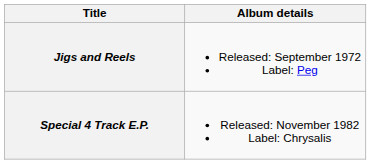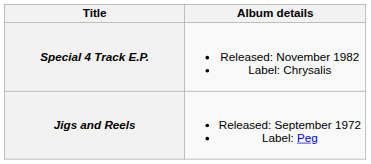 <table class="wikitable plainrowheaders" style="text-align:center;">
 <tr>
 <th scope="col" style="width:15em;">Title</th>
 <th scope="col" style="width:15em;">Album details</th>
 </tr>
 <tr>
+<th scope="row"><em>Special 4 Track E.P.</em></th>
+<td><br><ul><li>Released: November 1982</li><li>Label: Chrysalis</li></ul></td>
+</tr>
+<tr>
 <th scope="row"><em>Jigs and Reels</em></th>
 <td><br><ul><li>Released: September 1972</li><li>Label: <a href='#'>Peg</a></li></ul></td>
 </tr>
-<tr>
-<th scope="row"><em>Special 4 Track E.P.</em></th>
-<td><br><ul><li>Released: November 1982</li><li>Label: Chrysalis</li></ul></td>
-</tr>
 </table>
